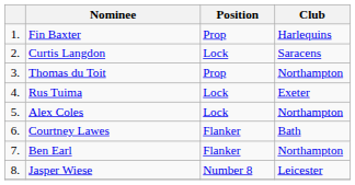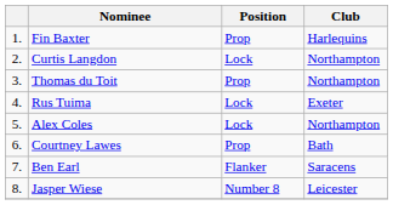 <table class="wikitable">
 <tr>
 <th width=20></th>
 <th width=220>Nominee</th>
 <th width=90>Position</th>
 <th width=90>Club</th>
 </tr>
 <tr>
 <td align=center>1.</td>
 <td> <a href='#'>Fin Baxter</a></td>
 <td><a href='#'>Prop</a></td>
 <td><a href='#'>Harlequins</a></td>
 </tr>
 <tr>
 <td align=center>2.</td>
 <td> <a href='#'>Curtis Langdon</a></td>
 <td><a href='#'>Lock</a></td>
-<td><a href='#'>Saracens</a></td>
+<td><a href='#'>Northampton</a></td>
 </tr>
 <tr>
 <td align=center>3.</td>
 <td> <a href='#'>Thomas du Toit</a></td>
 <td><a href='#'>Prop</a></td>
 <td><a href='#'>Northampton</a></td>
 </tr>
 <tr>
 <td align=center>4.</td>
 <td> <a href='#'>Rus Tuima</a></td>
 <td><a href='#'>Lock</a></td>
 <td><a href='#'>Exeter</a></td>
 </tr>
 <tr>
 <td align=center>5.</td>
 <td> <a href='#'>Alex Coles</a></td>
 <td><a href='#'>Lock</a></td>
 <td><a href='#'>Northampton</a></td>
 </tr>
 <tr>
 <td align=center>6.</td>
 <td> <a href='#'>Courtney Lawes</a></td>
-<td><a href='#'>Flanker</a></td>
+<td><a href='#'>Prop</a></td>
 <td><a href='#'>Bath</a></td>
 </tr>
 <tr>
 <td align=center>7.</td>
 <td> <a href='#'>Ben Earl</a></td>
 <td><a href='#'>Flanker</a></td>
-<td><a href='#'>Northampton</a></td>
+<td><a href='#'>Saracens</a></td>
 </tr>
 <tr>
 <td align=center>8.</td>
 <td> <a href='#'>Jasper Wiese</a></td>
 <td><a href='#'>Number 8</a></td>
 <td><a href='#'>Leicester</a></td>
 </tr>
 <tr>
 </tr>
 </table>
